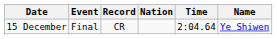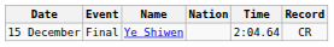 <table class=wikitable style=text-align:center>
 <tr>
 <th>Date</th>
 <th>Event</th>
-<th>Record</th>
+<th>Name</th>
 <th>Nation</th>
 <th>Time</th>
-<th>Name</th>
+<th>Record</th>
 </tr>
 <tr>
 <td>15 December</td>
 <td>Final</td>
-<td>CR</td>
+<td align=left><a href='#'>Ye Shiwen</a></td>
 <td align=left></td>
 <td>2:04.64</td>
-<td align=left><a href='#'>Ye Shiwen</a></td>
+<td>CR</td>
 </tr>
 </table>
